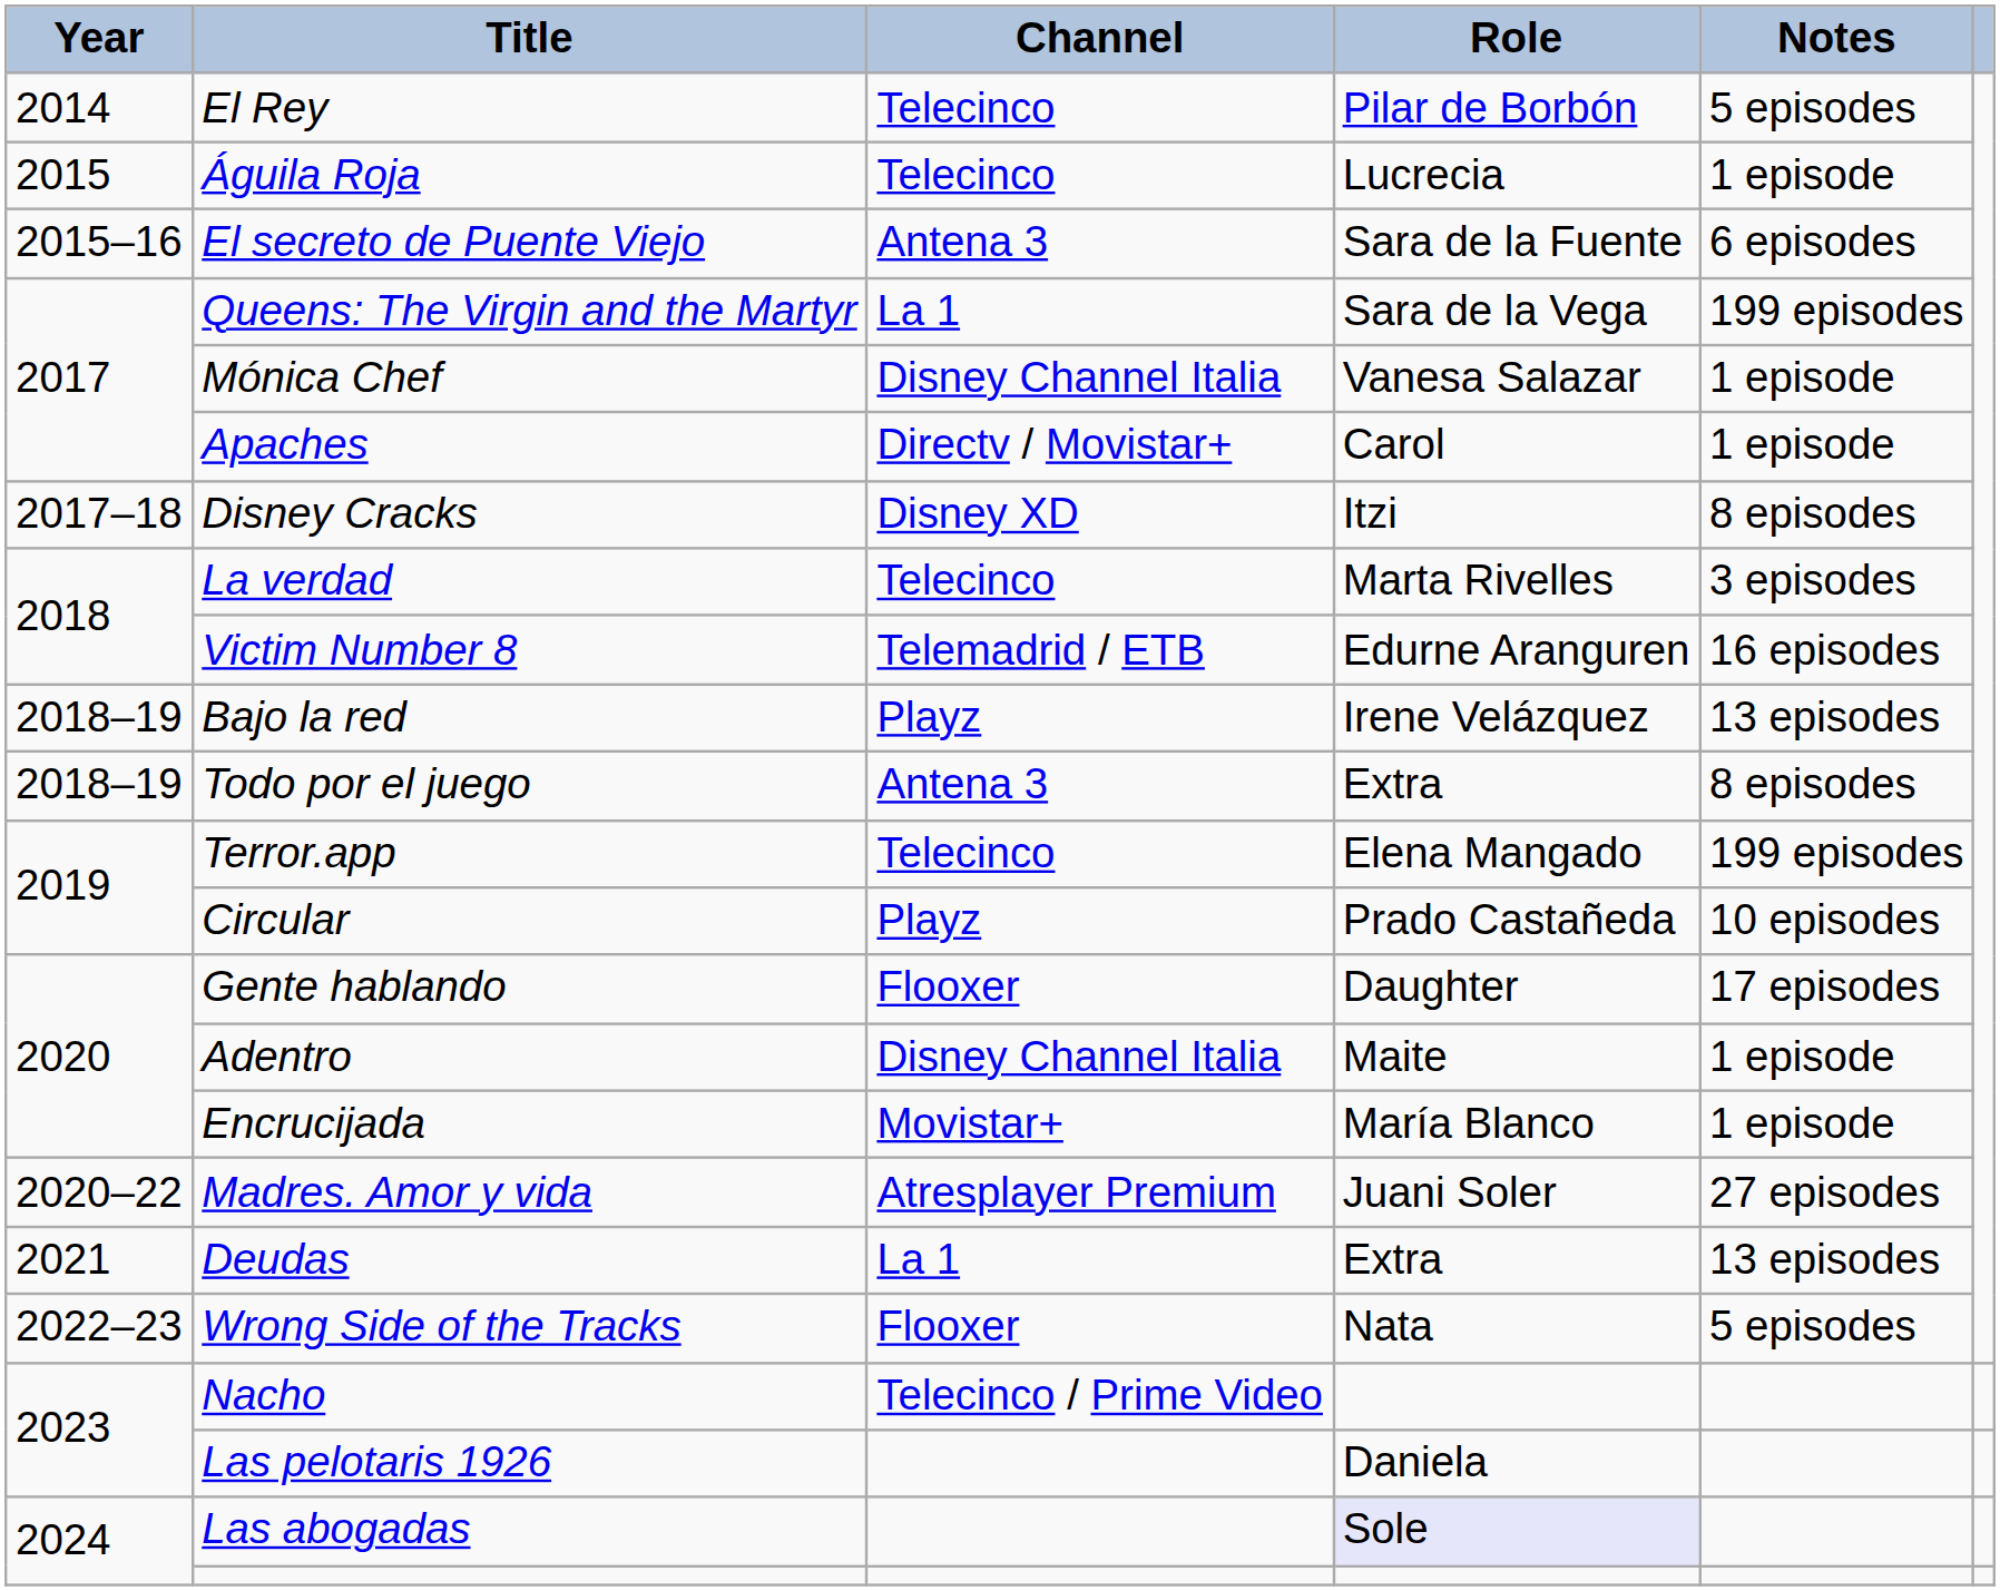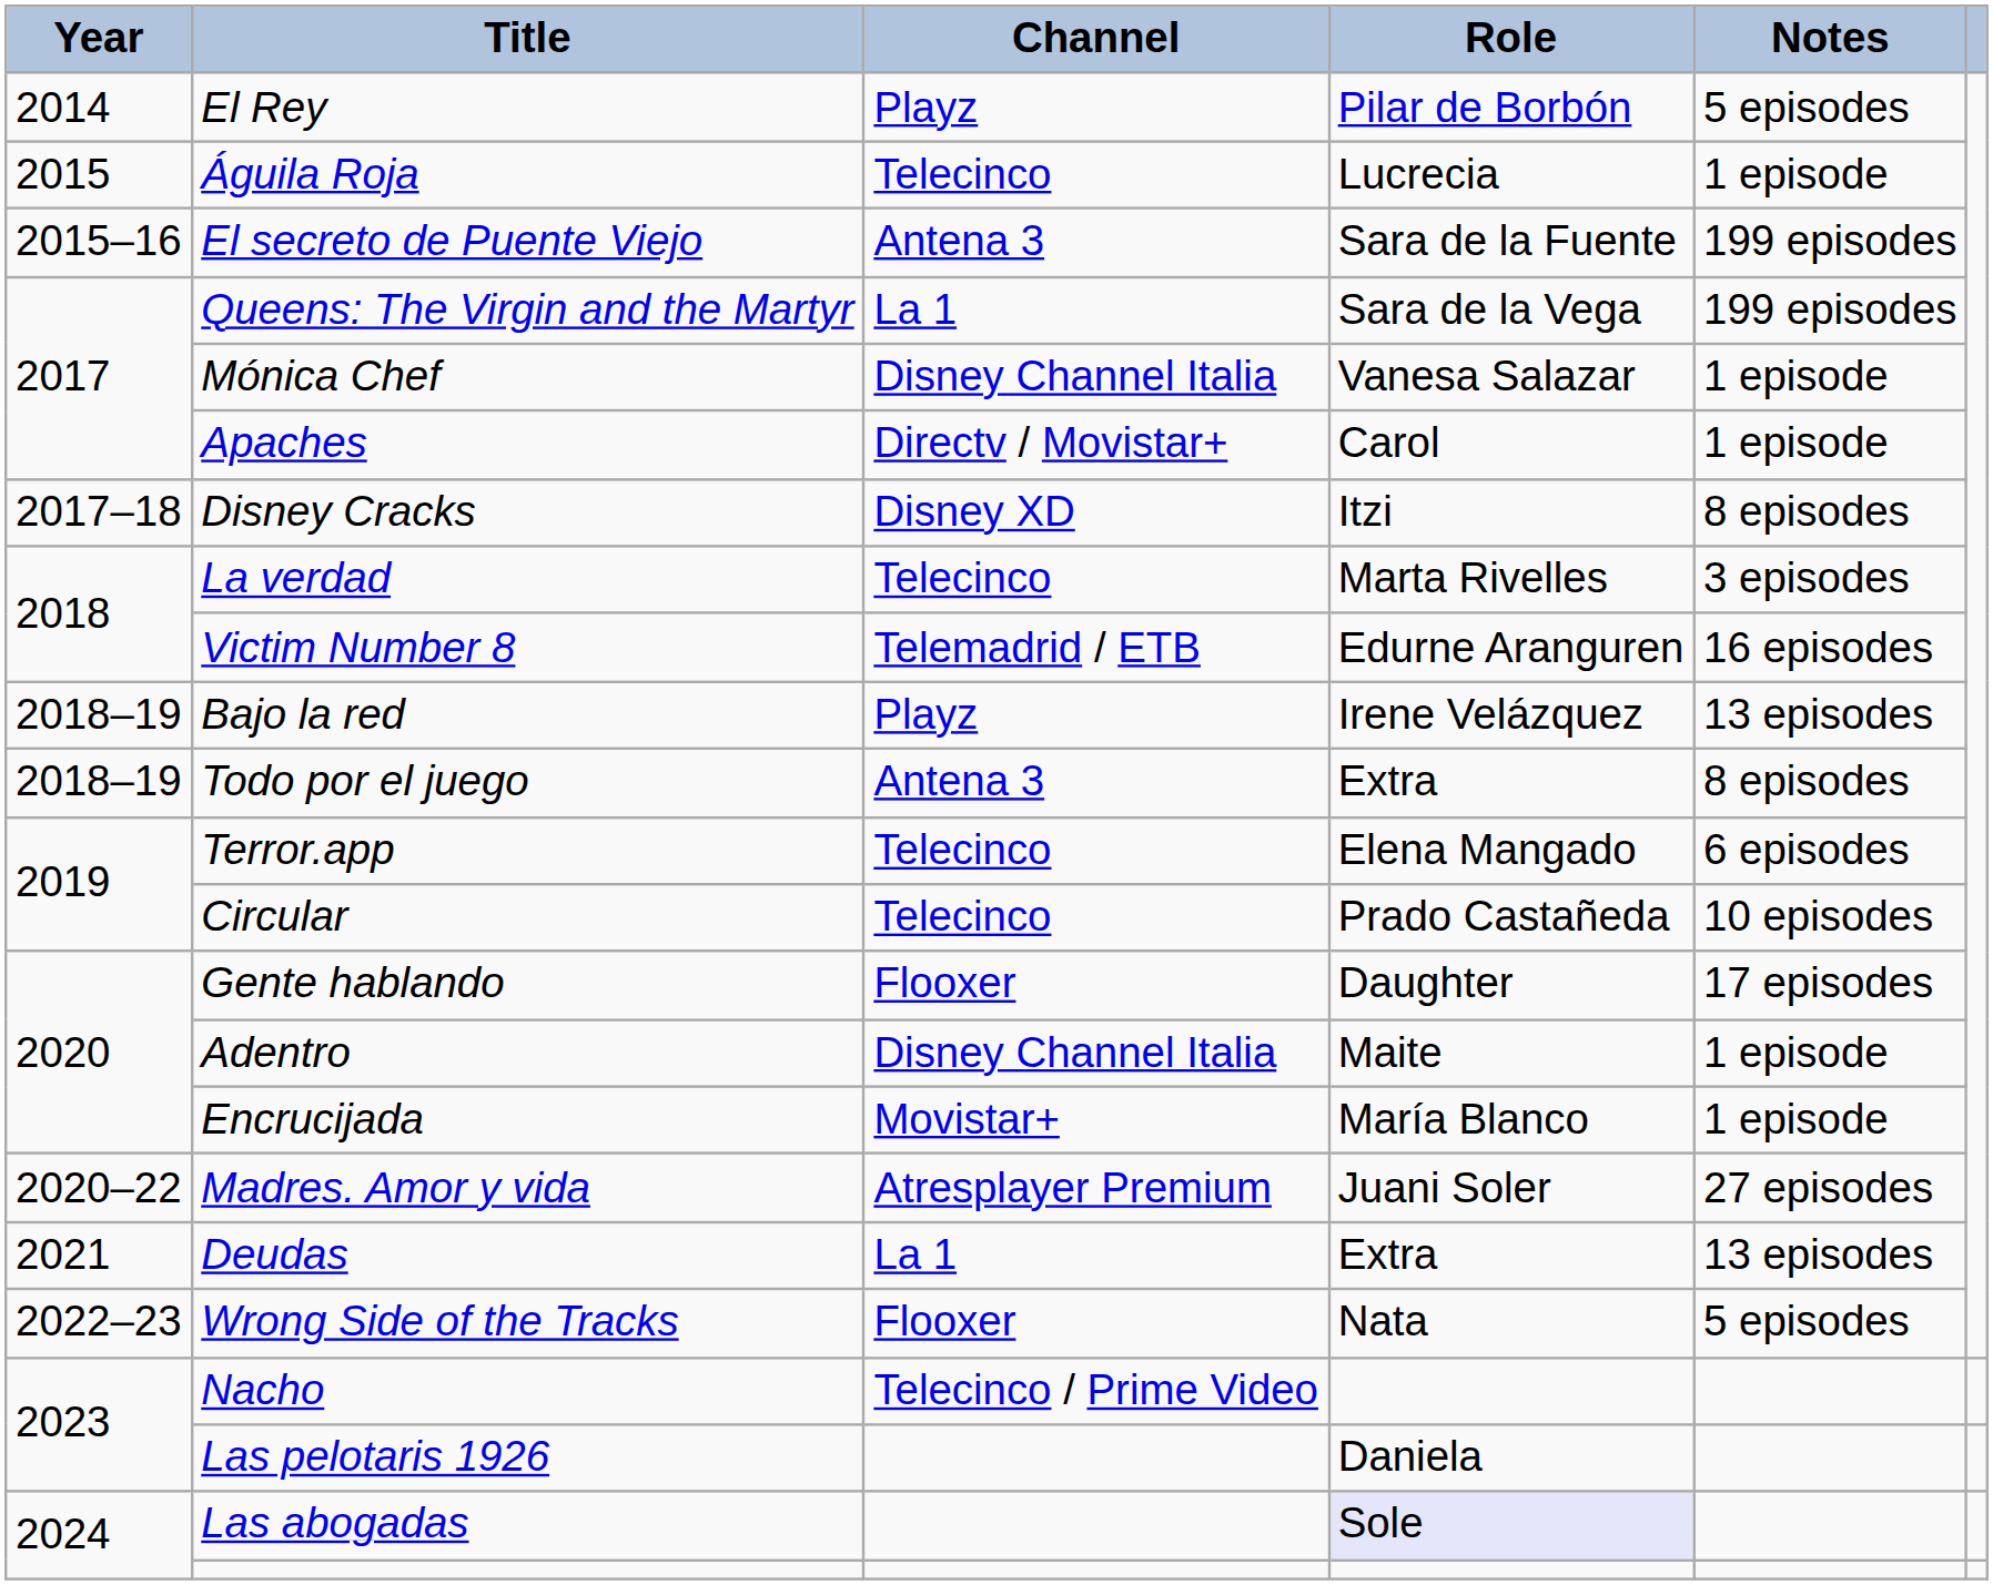 <table class="wikitable">
 <tr>
 <th style="background: #B0C4DE;">Year</th>
 <th style="background: #B0C4DE;">Title</th>
 <th style="background: #B0C4DE;">Channel</th>
 <th style="background: #B0C4DE;">Role</th>
 <th style="background: #B0C4DE;">Notes</th>
 <th style="background: #B0C4DE;"></th>
 </tr>
 <tr>
 <td>2014</td>
 <td><em>El Rey</em></td>
-<td><a href='#'>Telecinco</a></td>
+<td><a href='#'>Playz</a></td>
 <td><a href='#'>Pilar de Borbón</a></td>
 <td>5 episodes</td>
 </tr>
 <tr>
 <td>2015</td>
 <td><em><a href='#'>Águila Roja</a></em></td>
 <td><a href='#'>Telecinco</a></td>
 <td>Lucrecia</td>
 <td>1 episode</td>
 </tr>
 <tr>
 <td>2015–16</td>
 <td><em><a href='#'>El secreto de Puente Viejo</a></em></td>
 <td><a href='#'>Antena 3</a></td>
 <td>Sara de la Fuente</td>
-<td>6 episodes</td>
+<td>199 episodes</td>
 </tr>
 <tr>
 <td rowspan="3">2017</td>
 <td><em><a href='#'>Queens: The Virgin and the Martyr</a></em></td>
 <td><a href='#'>La 1</a></td>
 <td>Sara de la Vega</td>
 <td>199 episodes</td>
 </tr>
 <tr>
 <td><em>Mónica Chef</em></td>
 <td><a href='#'>Disney Channel Italia</a></td>
 <td>Vanesa Salazar</td>
 <td>1 episode</td>
 </tr>
 <tr>
 <td><em><a href='#'>Apaches</a></em></td>
 <td><a href='#'>Directv</a> / <a href='#'>Movistar+</a></td>
 <td>Carol</td>
 <td>1 episode</td>
 </tr>
 <tr>
 <td>2017–18</td>
 <td><em>Disney Cracks</em></td>
 <td><a href='#'>Disney XD</a></td>
 <td>Itzi</td>
 <td>8 episodes</td>
 </tr>
 <tr>
 <td rowspan="2">2018</td>
 <td><em><a href='#'>La verdad</a></em></td>
 <td><a href='#'>Telecinco</a></td>
 <td>Marta Rivelles</td>
 <td>3 episodes</td>
 </tr>
 <tr>
 <td><em><a href='#'>Victim Number 8</a></em></td>
 <td><a href='#'>Telemadrid</a> / <a href='#'>ETB</a></td>
 <td>Edurne Aranguren</td>
 <td>16 episodes</td>
 </tr>
 <tr>
 <td>2018–19</td>
 <td><em>Bajo la red</em></td>
 <td><a href='#'>Playz</a></td>
 <td>Irene Velázquez</td>
 <td>13 episodes</td>
 </tr>
 <tr>
 <td>2018–19</td>
 <td><em>Todo por el juego</em></td>
 <td><a href='#'>Antena 3</a></td>
 <td>Extra</td>
 <td>8 episodes</td>
 </tr>
 <tr>
 <td rowspan="2">2019</td>
 <td><em>Terror.app</em></td>
 <td><a href='#'>Telecinco</a></td>
 <td>Elena Mangado</td>
-<td>199 episodes</td>
+<td>6 episodes</td>
 </tr>
 <tr>
 <td><em>Circular</em></td>
-<td><a href='#'>Playz</a></td>
+<td><a href='#'>Telecinco</a></td>
 <td>Prado Castañeda</td>
 <td>10 episodes</td>
 </tr>
 <tr>
 <td rowspan="3">2020</td>
 <td><em>Gente hablando</em></td>
 <td><a href='#'>Flooxer</a></td>
 <td>Daughter</td>
 <td>17 episodes</td>
 </tr>
 <tr>
 <td><em>Adentro</em></td>
 <td><a href='#'>Disney Channel Italia</a></td>
 <td>Maite</td>
 <td>1 episode</td>
 </tr>
 <tr>
 <td><em>Encrucijada</em></td>
 <td><a href='#'>Movistar+</a></td>
 <td>María Blanco</td>
 <td>1 episode</td>
 </tr>
 <tr>
 <td>2020–22</td>
 <td><em><a href='#'>Madres. Amor y vida</a></em></td>
 <td><a href='#'>Atresplayer Premium</a></td>
 <td>Juani Soler</td>
 <td>27 episodes</td>
 </tr>
 <tr>
 <td>2021</td>
 <td><em><a href='#'>Deudas</a></em></td>
 <td><a href='#'>La 1</a></td>
 <td>Extra</td>
 <td>13 episodes</td>
 </tr>
 <tr>
 <td>2022–23</td>
 <td><em><a href='#'>Wrong Side of the Tracks</a></em></td>
 <td><a href='#'>Flooxer</a></td>
 <td>Nata</td>
 <td>5 episodes</td>
 </tr>
 <tr>
 <td rowspan = "2">2023</td>
 <td><em><a href='#'>Nacho</a></em></td>
 <td><a href='#'>Telecinco</a> / <a href='#'>Prime Video</a></td>
 <td></td>
 <td></td>
 <td align = "center"></td>
 </tr>
 <tr>
 <td><em><a href='#'>Las pelotaris 1926</a></em></td>
 <td></td>
 <td>Daniela</td>
 <td></td>
 <td align = "center"></td>
 </tr>
 <tr>
 <td rowspan = "2">2024</td>
 <td><em><a href='#'>Las abogadas</a></em></td>
 <td></td>
 <td style="background: lavender;">Sole</td>
 <td></td>
 <td></td>
 </tr>
 <tr>
 <td></td>
 <td></td>
 <td></td>
 <td></td>
 <td></td>
 </tr>
 </table>
